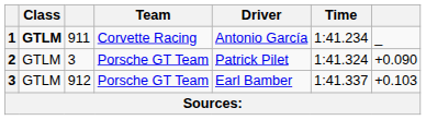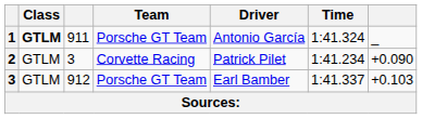 <table class="wikitable">
 <tr>
 <th scope="col"></th>
 <th scope="col">Class</th>
 <th scope="col"></th>
 <th scope="col">Team</th>
 <th scope="col">Driver</th>
 <th scope="col">Time</th>
 <th scope="col"></th>
 </tr>
 <tr>
 <th scope="row">1</th>
 <td><strong>GTLM</strong></td>
 <td>911</td>
-<td><a href='#'>Corvette Racing</a></td>
+<td><a href='#'>Porsche GT Team</a></td>
 <td><a href='#'>Antonio García</a></td>
-<td>1:41.234</td>
+<td>1:41.324</td>
 <td>_</td>
 </tr>
 <tr>
 <th scope="row">2</th>
 <td>GTLM</td>
 <td>3</td>
-<td><a href='#'>Porsche GT Team</a></td>
+<td><a href='#'>Corvette Racing</a></td>
 <td><a href='#'>Patrick Pilet</a></td>
-<td>1:41.324</td>
+<td>1:41.234</td>
 <td>+0.090</td>
 </tr>
 <tr>
 <th scope="row">3</th>
 <td>GTLM</td>
 <td>912</td>
 <td><a href='#'>Porsche GT Team</a></td>
 <td><a href='#'>Earl Bamber</a></td>
 <td>1:41.337</td>
 <td>+0.103</td>
 </tr>
 <tr>
 <th colspan="7">Sources:</th>
 </tr>
 </table>
